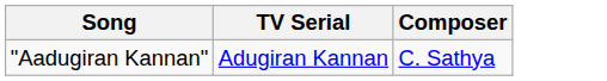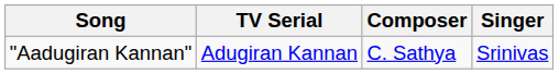 <table class="wikitable">
 <tr>
 <th>Song</th>
 <th>TV Serial</th>
 <th>Composer</th>
+<th>Singer</th>
 </tr>
 <tr>
 <td>"Aadugiran Kannan"</td>
 <td><a href='#'>Adugiran Kannan</a></td>
 <td><a href='#'>C. Sathya</a></td>
+<td><a href='#'>Srinivas</a></td>
 </tr>
 </table>
